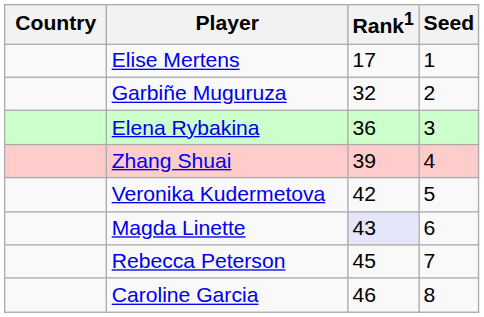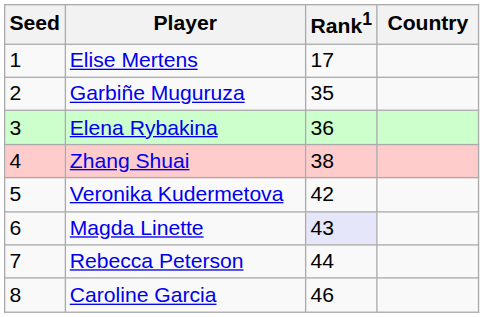 <table class="sortable wikitable">
 <tr>
-<th width="70">Country</th>
+<th>Seed</th>
 <th width="175">Player</th>
 <th>Rank<sup>1</sup></th>
-<th>Seed</th>
+<th width="70">Country</th>
 </tr>
 <tr>
-<td></td>
+<td>1</td>
 <td><a href='#'>Elise Mertens</a></td>
 <td>17</td>
-<td>1</td>
+<td></td>
 </tr>
 <tr>
+<td>2</td>
+<td><a href='#'>Garbiñe Muguruza</a></td>
+<td>35</td>
 <td></td>
-<td><a href='#'>Garbiñe Muguruza</a></td>
-<td>32</td>
-<td>2</td>
 </tr>
 <tr style="background:#cfc;">
-<td></td>
+<td>3</td>
 <td><a href='#'>Elena Rybakina</a></td>
 <td>36</td>
-<td>3</td>
+<td></td>
 </tr>
 <tr style="background:#fcc;">
+<td>4</td>
+<td><a href='#'>Zhang Shuai</a></td>
+<td>38</td>
 <td></td>
-<td><a href='#'>Zhang Shuai</a></td>
-<td>39</td>
-<td>4</td>
 </tr>
 <tr>
-<td></td>
+<td>5</td>
 <td><a href='#'>Veronika Kudermetova</a></td>
 <td>42</td>
-<td>5</td>
+<td></td>
 </tr>
 <tr>
-<td></td>
+<td>6</td>
 <td><a href='#'>Magda Linette</a></td>
 <td style="background: lavender;">43</td>
-<td>6</td>
+<td></td>
 </tr>
 <tr>
+<td>7</td>
+<td><a href='#'>Rebecca Peterson</a></td>
+<td>44</td>
 <td></td>
-<td><a href='#'>Rebecca Peterson</a></td>
-<td>45</td>
-<td>7</td>
 </tr>
 <tr>
-<td></td>
+<td>8</td>
 <td><a href='#'>Caroline Garcia</a></td>
 <td>46</td>
-<td>8</td>
+<td></td>
 </tr>
 </table>
